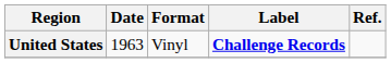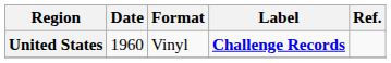 <table class="wikitable plainrowheaders">
 <tr>
 <th scope="col">Region</th>
 <th scope="col">Date</th>
 <th scope="col">Format</th>
 <th scope="col">Label</th>
 <th scope="col">Ref.</th>
 </tr>
 <tr>
 <th scope="row">United States</th>
-<td>1963</td>
+<td>1960</td>
 <td>Vinyl</td>
 <td><strong><a href='#'>Challenge Records</a></strong></td>
 <td></td>
 </tr>
 <tr>
 </tr>
 </table>
